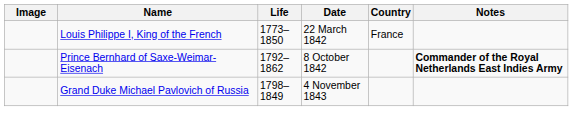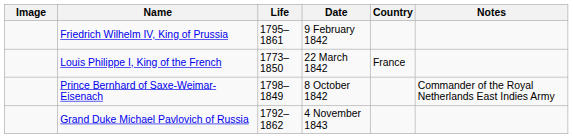 <table class="wikitable">
 <tr>
 <th style="width: 75px;">Image</th>
 <th style="width: 300px;">Name</th>
 <th>Life</th>
 <th>Date</th>
 <th>Country</th>
 <th>Notes</th>
+</tr>
+<tr>
+<td></td>
+<td><a href='#'>Friedrich Wilhelm IV, King of Prussia</a></td>
+<td>1795–1861</td>
+<td>9 February 1842</td>
+<td></td>
+<td></td>
 </tr>
 <tr>
 <td></td>
 <td><a href='#'>Louis Philippe I, King of the French</a></td>
 <td>1773–1850</td>
 <td>22 March 1842</td>
 <td> France</td>
 <td></td>
 </tr>
 <tr>
 <td></td>
 <td><a href='#'>Prince Bernhard of Saxe-Weimar-Eisenach</a></td>
-<td>1792–1862</td>
+<td>1798–1849</td>
 <td>8 October 1842</td>
 <td></td>
-<td><strong>Commander of the Royal Netherlands East Indies Army</strong></td>
+<td>Commander of the Royal Netherlands East Indies Army</td>
 </tr>
 <tr>
 <td></td>
 <td><a href='#'>Grand Duke Michael Pavlovich of Russia</a></td>
-<td>1798–1849</td>
+<td>1792–1862</td>
 <td>4 November 1843</td>
 <td></td>
 <td></td>
 </tr>
 </table>
